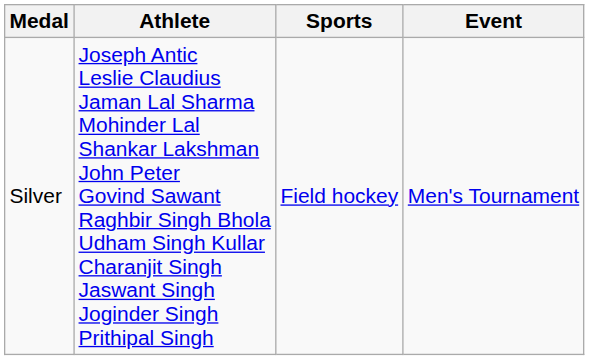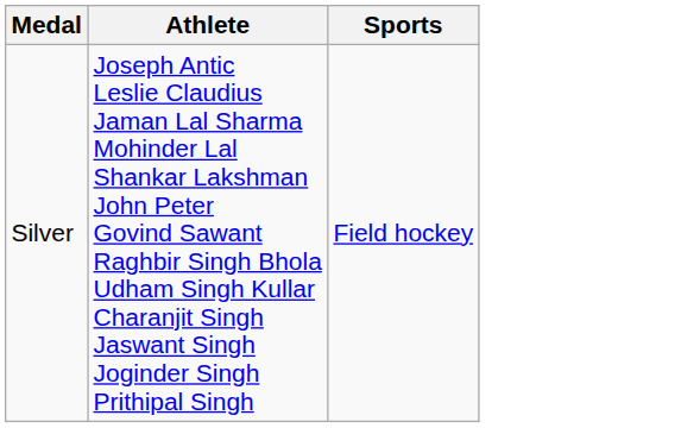 <table class="wikitable">
 <tr>
 <th>Medal</th>
 <th>Athlete</th>
 <th>Sports</th>
-<th>Event</th>
 </tr>
 <tr>
 <td>Silver</td>
 <td><a href='#'>Joseph Antic</a><br><a href='#'>Leslie Claudius</a><br><a href='#'>Jaman Lal Sharma</a><br><a href='#'>Mohinder Lal</a><br><a href='#'>Shankar Lakshman</a><br><a href='#'>John Peter</a><br><a href='#'>Govind Sawant</a><br><a href='#'>Raghbir Singh Bhola</a><br><a href='#'>Udham Singh Kullar</a><br><a href='#'>Charanjit Singh</a><br><a href='#'>Jaswant Singh</a><br><a href='#'>Joginder Singh</a><br><a href='#'>Prithipal Singh</a></td>
 <td><a href='#'>Field hockey</a></td>
-<td><a href='#'>Men's Tournament</a></td>
 </tr>
 </table>
